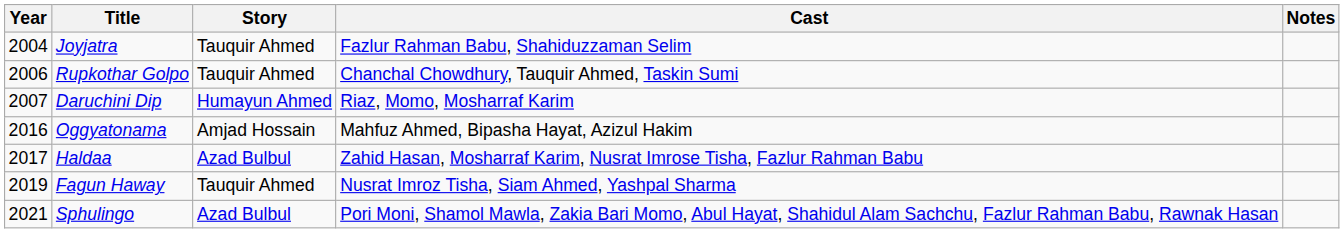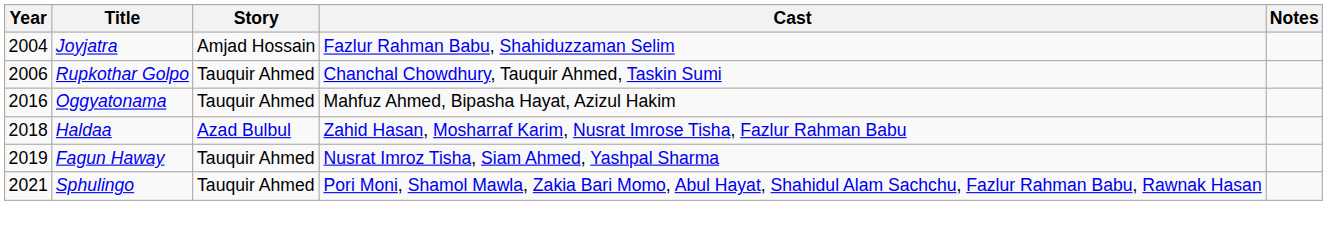 <table class="wikitable">
 <tr>
 <th>Year</th>
 <th>Title</th>
 <th>Story</th>
 <th>Cast</th>
 <th>Notes</th>
 </tr>
 <tr>
 <td>2004</td>
 <td><em><a href='#'>Joyjatra</a></em></td>
-<td>Tauquir Ahmed</td>
+<td>Amjad Hossain</td>
 <td><a href='#'>Fazlur Rahman Babu</a>, <a href='#'>Shahiduzzaman Selim</a></td>
 <td></td>
 </tr>
 <tr>
 <td>2006</td>
 <td><em><a href='#'>Rupkothar Golpo</a></em></td>
 <td>Tauquir Ahmed</td>
 <td><a href='#'>Chanchal Chowdhury</a>, Tauquir Ahmed, <a href='#'>Taskin Sumi</a></td>
 <td></td>
 </tr>
 <tr>
-<td>2007</td>
-<td><em><a href='#'>Daruchini Dip</a></em></td>
-<td><a href='#'>Humayun Ahmed</a></td>
-<td><a href='#'>Riaz</a>, <a href='#'>Momo</a>, <a href='#'>Mosharraf Karim</a></td>
-<td></td>
-</tr>
-<tr>
 <td>2016</td>
 <td><em><a href='#'>Oggyatonama</a></em></td>
-<td>Amjad Hossain</td>
+<td>Tauquir Ahmed</td>
 <td>Mahfuz Ahmed, Bipasha Hayat, Azizul Hakim</td>
 <td></td>
 </tr>
 <tr>
-<td>2017</td>
+<td>2018</td>
 <td><em><a href='#'>Haldaa</a></em></td>
 <td><a href='#'>Azad Bulbul</a></td>
 <td><a href='#'>Zahid Hasan</a>, <a href='#'>Mosharraf Karim</a>, <a href='#'>Nusrat Imrose Tisha</a>, <a href='#'>Fazlur Rahman Babu</a></td>
 <td></td>
 </tr>
 <tr>
 <td>2019</td>
 <td><em><a href='#'>Fagun Haway</a></em></td>
 <td>Tauquir Ahmed</td>
 <td><a href='#'>Nusrat Imroz Tisha</a>, <a href='#'>Siam Ahmed</a>, <a href='#'>Yashpal Sharma</a></td>
 <td></td>
 </tr>
 <tr>
 <td>2021</td>
 <td><em><a href='#'>Sphulingo</a></em></td>
-<td><a href='#'>Azad Bulbul</a></td>
+<td>Tauquir Ahmed</td>
 <td><a href='#'>Pori Moni</a>, <a href='#'>Shamol Mawla</a>, <a href='#'>Zakia Bari Momo</a>, <a href='#'>Abul Hayat</a>, <a href='#'>Shahidul Alam Sachchu</a>, <a href='#'>Fazlur Rahman Babu</a>, <a href='#'>Rawnak Hasan</a></td>
 <td></td>
 </tr>
 </table>
